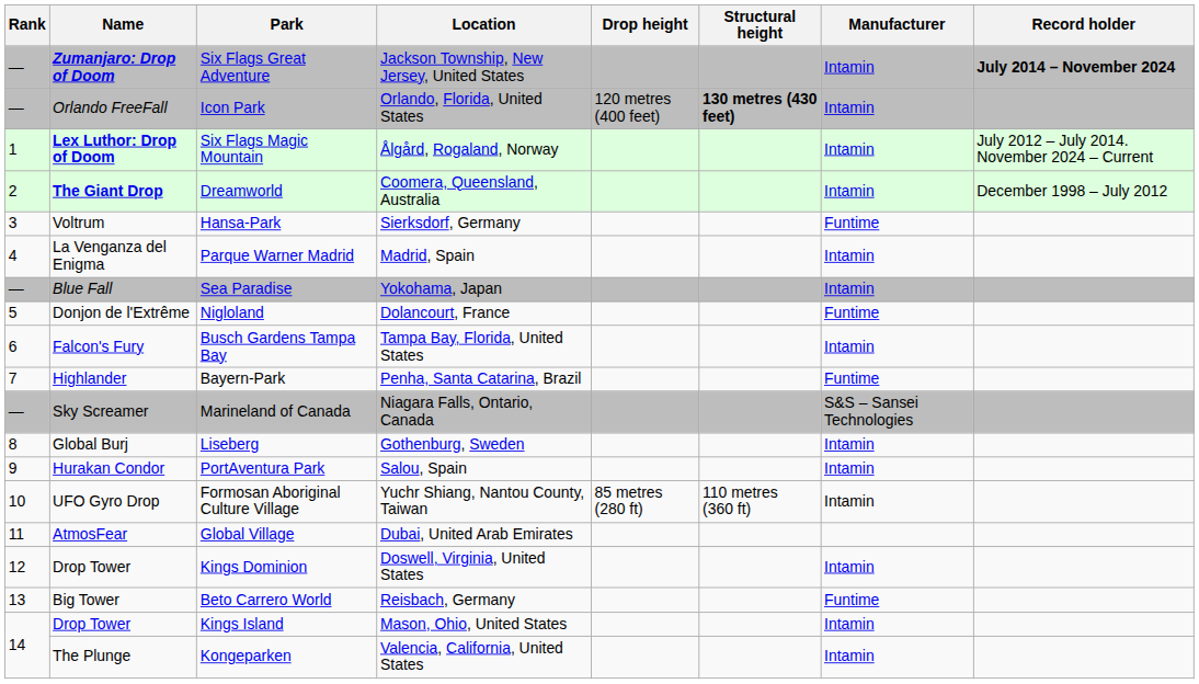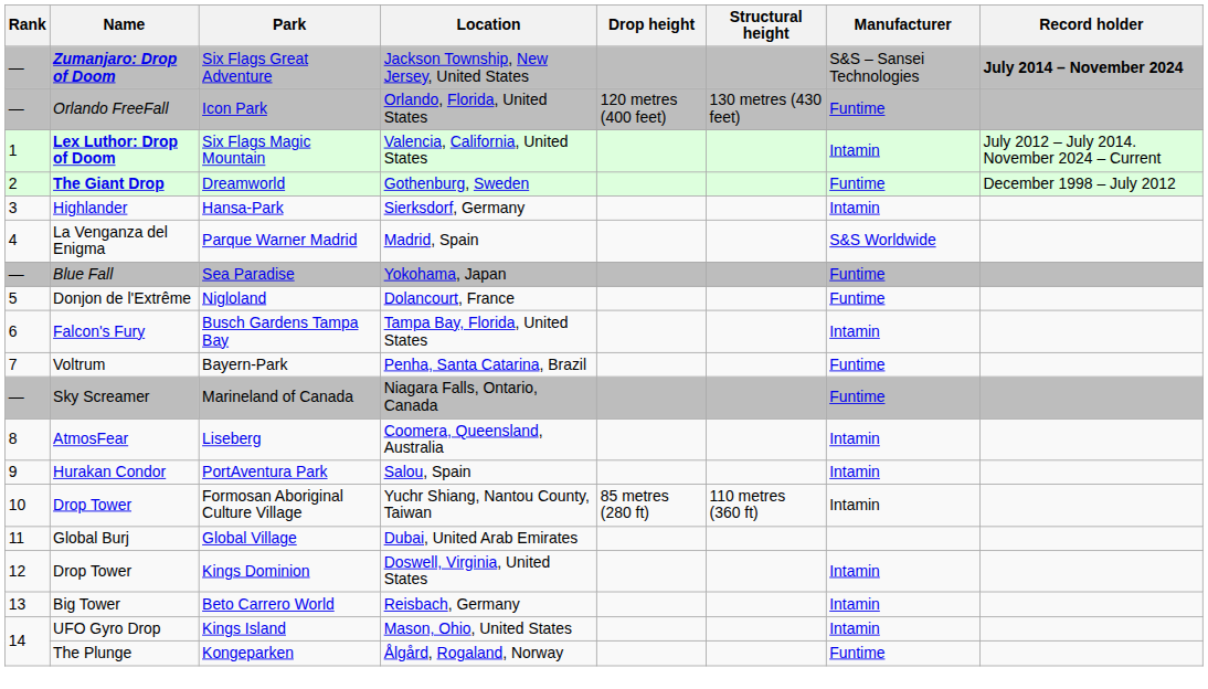 <table class="wikitable">
 <tr>
 <th>Rank</th>
 <th>Name</th>
 <th>Park</th>
 <th>Location</th>
 <th>Drop height</th>
 <th>Structural height</th>
 <th>Manufacturer</th>
 <th>Record holder</th>
 </tr>
 <tr style="background:#BDBDBD;">
 <td>—</td>
 <td><strong><em><a href='#'>Zumanjaro: Drop of Doom</a></em></strong></td>
 <td><a href='#'>Six Flags Great Adventure</a></td>
 <td><a href='#'>Jackson Township</a>, <a href='#'>New Jersey</a>, United States</td>
 <td></td>
 <td></td>
-<td><a href='#'>Intamin</a></td>
+<td>S&S – Sansei Technologies</td>
 <td><strong>July 2014 – November 2024</strong></td>
 </tr>
 <tr style="background:#BDBDBD;">
 <td>—</td>
 <td><em>Orlando FreeFall</em></td>
 <td><a href='#'>Icon Park</a></td>
 <td><a href='#'>Orlando</a>, <a href='#'>Florida</a>, United States</td>
 <td>120 metres (400 feet)</td>
-<td><strong>130 metres (430 feet)</strong></td>
-<td><a href='#'>Intamin</a></td>
+<td>130 metres (430 feet)</td>
+<td><a href='#'>Funtime</a></td>
 <td></td>
 </tr>
 <tr style="background:#dfd;">
 <td>1</td>
 <td><strong><a href='#'>Lex Luthor: Drop of Doom</a></strong></td>
 <td><a href='#'>Six Flags Magic Mountain</a></td>
-<td><a href='#'>Ålgård</a>, <a href='#'>Rogaland</a>, Norway</td>
+<td><a href='#'>Valencia</a>, <a href='#'>California</a>, United States</td>
 <td></td>
 <td></td>
 <td><a href='#'>Intamin</a></td>
 <td>July 2012 – July 2014. November 2024 – Current</td>
 </tr>
 <tr style="background:#dfd;">
 <td>2</td>
 <td><strong><a href='#'>The Giant Drop</a></strong></td>
 <td><a href='#'>Dreamworld</a></td>
-<td><a href='#'>Coomera, Queensland</a>, Australia</td>
+<td><a href='#'>Gothenburg</a>, <a href='#'>Sweden</a></td>
 <td></td>
 <td></td>
-<td><a href='#'>Intamin</a></td>
+<td><a href='#'>Funtime</a></td>
 <td>December 1998 – July 2012</td>
 </tr>
 <tr>
 <td>3</td>
-<td>Voltrum</td>
+<td><a href='#'>Highlander</a></td>
 <td><a href='#'>Hansa-Park</a></td>
 <td><a href='#'>Sierksdorf</a>, Germany</td>
 <td></td>
 <td></td>
-<td><a href='#'>Funtime</a></td>
+<td><a href='#'>Intamin</a></td>
 <td></td>
 </tr>
 <tr>
 <td>4</td>
 <td>La Venganza del Enigma</td>
 <td><a href='#'>Parque Warner Madrid</a></td>
 <td><a href='#'>Madrid</a>, Spain</td>
 <td></td>
 <td></td>
-<td><a href='#'>Intamin</a></td>
+<td><a href='#'>S&S Worldwide</a></td>
 <td></td>
 </tr>
 <tr style="background:#BDBDBD;">
 <td>—</td>
 <td><em>Blue Fall</em></td>
 <td><a href='#'>Sea Paradise</a></td>
 <td><a href='#'>Yokohama</a>, Japan</td>
 <td></td>
 <td></td>
-<td><a href='#'>Intamin</a></td>
+<td><a href='#'>Funtime</a></td>
 <td></td>
 </tr>
 <tr>
 <td>5</td>
 <td>Donjon de l'Extrême</td>
 <td><a href='#'>Nigloland</a></td>
 <td><a href='#'>Dolancourt</a>, France</td>
 <td></td>
 <td></td>
 <td><a href='#'>Funtime</a></td>
 <td></td>
 </tr>
 <tr>
 <td>6</td>
 <td><a href='#'>Falcon's Fury</a></td>
 <td><a href='#'>Busch Gardens Tampa Bay</a></td>
 <td><a href='#'>Tampa Bay, Florida</a>, United States</td>
 <td></td>
 <td></td>
 <td><a href='#'>Intamin</a></td>
 <td></td>
 </tr>
 <tr>
 <td>7</td>
-<td><a href='#'>Highlander</a></td>
+<td>Voltrum</td>
 <td>Bayern-Park</td>
 <td><a href='#'>Penha, Santa Catarina</a>, Brazil</td>
 <td></td>
 <td></td>
 <td><a href='#'>Funtime</a></td>
 <td></td>
 </tr>
 <tr style="background:#BDBDBD;">
 <td>—</td>
 <td>Sky Screamer</td>
 <td>Marineland of Canada</td>
 <td>Niagara Falls, Ontario, Canada</td>
 <td></td>
 <td></td>
-<td>S&S – Sansei Technologies</td>
+<td><a href='#'>Funtime</a></td>
 <td></td>
 </tr>
 <tr>
 <td>8</td>
-<td>Global Burj</td>
+<td><a href='#'>AtmosFear</a></td>
 <td><a href='#'>Liseberg</a></td>
-<td><a href='#'>Gothenburg</a>, <a href='#'>Sweden</a></td>
+<td><a href='#'>Coomera, Queensland</a>, Australia</td>
 <td></td>
 <td></td>
 <td><a href='#'>Intamin</a></td>
 <td></td>
 </tr>
 <tr>
 <td>9</td>
 <td><a href='#'>Hurakan Condor</a></td>
 <td><a href='#'>PortAventura Park</a></td>
 <td><a href='#'>Salou</a>, Spain</td>
 <td></td>
 <td></td>
 <td><a href='#'>Intamin</a></td>
 <td></td>
 </tr>
 <tr>
 <td>10</td>
-<td>UFO Gyro Drop</td>
+<td><a href='#'>Drop Tower</a></td>
 <td>Formosan Aboriginal Culture Village</td>
 <td>Yuchr Shiang, Nantou County, Taiwan</td>
 <td>85 metres (280 ft)</td>
 <td>110 metres<br>(360 ft)</td>
 <td>Intamin</td>
 <td></td>
 </tr>
 <tr>
 <td>11</td>
-<td><a href='#'>AtmosFear</a></td>
+<td>Global Burj</td>
 <td><a href='#'>Global Village</a></td>
 <td><a href='#'>Dubai</a>, United Arab Emirates</td>
 <td></td>
 <td></td>
 <td></td>
 <td></td>
 </tr>
 <tr>
 <td>12</td>
 <td>Drop Tower</td>
 <td><a href='#'>Kings Dominion</a></td>
 <td><a href='#'>Doswell, Virginia</a>, United States</td>
 <td></td>
 <td></td>
 <td><a href='#'>Intamin</a></td>
 <td></td>
 </tr>
 <tr>
 <td>13</td>
 <td>Big Tower</td>
 <td><a href='#'>Beto Carrero World</a></td>
 <td><a href='#'>Reisbach</a>, Germany</td>
 <td></td>
 <td></td>
-<td><a href='#'>Funtime</a></td>
+<td><a href='#'>Intamin</a></td>
 <td></td>
 </tr>
 <tr>
 <td rowspan="2">14</td>
-<td><a href='#'>Drop Tower</a></td>
+<td>UFO Gyro Drop</td>
 <td><a href='#'>Kings Island</a></td>
 <td><a href='#'>Mason, Ohio</a>, United States</td>
 <td></td>
 <td></td>
 <td><a href='#'>Intamin</a></td>
 <td></td>
 </tr>
 <tr>
 <td>The Plunge</td>
 <td><a href='#'>Kongeparken</a></td>
-<td><a href='#'>Valencia</a>, <a href='#'>California</a>, United States</td>
+<td><a href='#'>Ålgård</a>, <a href='#'>Rogaland</a>, Norway</td>
 <td></td>
 <td></td>
-<td><a href='#'>Intamin</a></td>
+<td><a href='#'>Funtime</a></td>
 <td></td>
 </tr>
 </table>
